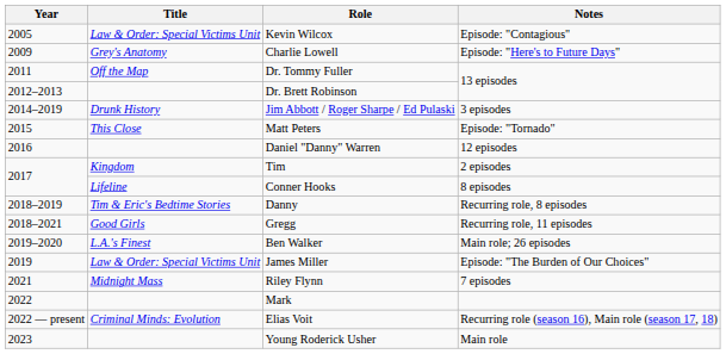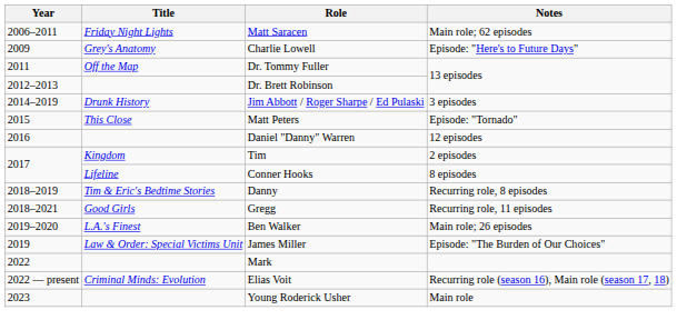 <table class="wikitable sortable">
 <tr>
 <th>Year</th>
 <th>Title</th>
 <th>Role</th>
 <th class="unsortable">Notes</th>
 </tr>
 <tr>
-<td>2005</td>
-<td><em><a href='#'>Law & Order: Special Victims Unit</a></em></td>
-<td>Kevin Wilcox</td>
-<td>Episode: "Contagious"</td>
+<td>2006–2011</td>
+<td><em><a href='#'>Friday Night Lights</a></em></td>
+<td><a href='#'>Matt Saracen</a></td>
+<td>Main role; 62 episodes</td>
 </tr>
 <tr>
 <td>2009</td>
 <td><em><a href='#'>Grey's Anatomy</a></em></td>
 <td>Charlie Lowell</td>
 <td>Episode: "<a href='#'>Here's to Future Days</a>"</td>
 </tr>
 <tr>
 <td>2011</td>
 <td><em><a href='#'>Off the Map</a></em></td>
 <td>Dr. Tommy Fuller</td>
 <td rowspan=2>13 episodes</td>
 </tr>
 <tr>
 <td>2012–2013</td>
 <td><em></em></td>
 <td>Dr. Brett Robinson</td>
 </tr>
 <tr>
 <td>2014–2019</td>
 <td><em><a href='#'>Drunk History</a></em></td>
 <td><a href='#'>Jim Abbott</a> / <a href='#'>Roger Sharpe</a> / <a href='#'>Ed Pulaski</a></td>
 <td>3 episodes</td>
 </tr>
 <tr>
 <td>2015</td>
 <td><em><a href='#'>This Close</a></em></td>
 <td>Matt Peters</td>
 <td>Episode: "Tornado"</td>
 </tr>
 <tr>
 <td>2016</td>
 <td><em></em></td>
 <td>Daniel "Danny" Warren</td>
 <td>12 episodes</td>
 </tr>
 <tr>
 <td rowspan=2>2017</td>
 <td><em><a href='#'>Kingdom</a></em></td>
 <td>Tim</td>
 <td>2 episodes</td>
 </tr>
 <tr>
 <td><em><a href='#'>Lifeline</a></em></td>
 <td>Conner Hooks</td>
 <td>8 episodes</td>
 </tr>
 <tr>
 <td>2018–2019</td>
 <td><em><a href='#'>Tim & Eric's Bedtime Stories</a></em></td>
 <td>Danny</td>
 <td>Recurring role, 8 episodes</td>
 </tr>
 <tr>
 <td>2018–2021</td>
 <td><em><a href='#'>Good Girls</a></em></td>
 <td>Gregg</td>
 <td>Recurring role, 11 episodes</td>
 </tr>
 <tr>
 <td>2019–2020</td>
 <td><em><a href='#'>L.A.'s Finest</a></em></td>
 <td>Ben Walker</td>
 <td>Main role; 26 episodes</td>
 </tr>
 <tr>
 <td>2019</td>
 <td><em><a href='#'>Law & Order: Special Victims Unit</a></em></td>
 <td>James Miller</td>
 <td>Episode: "The Burden of Our Choices"</td>
 </tr>
 <tr>
-<td>2021</td>
-<td><em><a href='#'>Midnight Mass</a></em></td>
-<td>Riley Flynn</td>
-<td>7 episodes</td>
-</tr>
-<tr>
 <td>2022</td>
 <td><em></em></td>
 <td>Mark</td>
 <td></td>
 </tr>
 <tr>
 <td>2022 — present</td>
 <td><em><a href='#'>Criminal Minds: Evolution</a></em></td>
 <td>Elias Voit</td>
 <td>Recurring role (<a href='#'>season 16</a>), Main role (<a href='#'>season 17</a>, <a href='#'>18</a>)</td>
 </tr>
 <tr>
 <td>2023</td>
 <td><em></em></td>
 <td>Young Roderick Usher</td>
 <td>Main role</td>
 </tr>
 </table>
